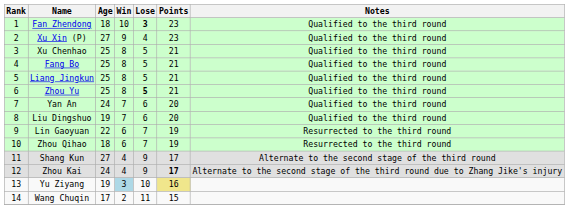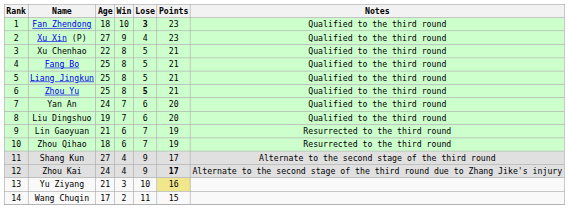 <table class="wikitable" style="text-align: center;">
 <tr>
 <th>Rank</th>
 <th>Name</th>
 <th>Age</th>
 <th>Win</th>
 <th>Lose</th>
 <th>Points</th>
 <th>Notes</th>
 </tr>
 <tr>
 <td bgcolor=#CCFFCC>1</td>
 <td bgcolor=#CCFFCC><a href='#'>Fan Zhendong</a></td>
 <td bgcolor=#CCFFCC>18</td>
 <td bgcolor=#CCFFCC>10</td>
 <td bgcolor=#CCFFCC><strong>3</strong></td>
 <td bgcolor=#CCFFCC>23</td>
 <td bgcolor=#CCFFCC>Qualified to the third round</td>
 </tr>
 <tr>
 <td bgcolor=#CCFFCC>2</td>
 <td bgcolor=#CCFFCC><a href='#'>Xu Xin</a> (P)</td>
 <td bgcolor=#CCFFCC>27</td>
 <td bgcolor=#CCFFCC>9</td>
 <td bgcolor=#CCFFCC>4</td>
 <td bgcolor=#CCFFCC>23</td>
 <td bgcolor=#CCFFCC>Qualified to the third round</td>
 </tr>
 <tr>
 <td bgcolor=#CCFFCC>3</td>
 <td bgcolor=#CCFFCC>Xu Chenhao</td>
-<td bgcolor=#CCFFCC>25</td>
+<td bgcolor=#CCFFCC>22</td>
 <td bgcolor=#CCFFCC>8</td>
 <td bgcolor=#CCFFCC>5</td>
 <td bgcolor=#CCFFCC>21</td>
 <td bgcolor=#CCFFCC>Qualified to the third round</td>
 </tr>
 <tr>
 <td bgcolor=#CCFFCC>4</td>
 <td bgcolor=#CCFFCC><a href='#'>Fang Bo</a></td>
 <td bgcolor=#CCFFCC>25</td>
 <td bgcolor=#CCFFCC>8</td>
 <td bgcolor=#CCFFCC>5</td>
 <td bgcolor=#CCFFCC>21</td>
 <td bgcolor=#CCFFCC>Qualified to the third round</td>
 </tr>
 <tr>
 <td bgcolor=#CCFFCC>5</td>
 <td bgcolor=#CCFFCC><a href='#'>Liang Jingkun</a></td>
 <td bgcolor=#CCFFCC>25</td>
 <td bgcolor=#CCFFCC>8</td>
 <td bgcolor=#CCFFCC>5</td>
 <td bgcolor=#CCFFCC>21</td>
 <td bgcolor=#CCFFCC>Qualified to the third round</td>
 </tr>
 <tr>
 <td bgcolor=#CCFFCC>6</td>
 <td bgcolor=#CCFFCC><a href='#'>Zhou Yu</a></td>
 <td bgcolor=#CCFFCC>25</td>
 <td bgcolor=#CCFFCC>8</td>
 <td bgcolor=#CCFFCC><strong>5</strong></td>
 <td bgcolor=#CCFFCC>21</td>
 <td bgcolor=#CCFFCC>Qualified to the third round</td>
 </tr>
 <tr>
 <td bgcolor=#CCFFCC>7</td>
 <td bgcolor=#CCFFCC>Yan An</td>
 <td bgcolor=#CCFFCC>24</td>
 <td bgcolor=#CCFFCC>7</td>
 <td bgcolor=#CCFFCC>6</td>
 <td bgcolor=#CCFFCC>20</td>
 <td bgcolor=#CCFFCC>Qualified to the third round</td>
 </tr>
 <tr>
 <td bgcolor=#CCFFCC>8</td>
 <td bgcolor=#CCFFCC>Liu Dingshuo</td>
 <td bgcolor=#CCFFCC>19</td>
 <td bgcolor=#CCFFCC>7</td>
 <td bgcolor=#CCFFCC>6</td>
 <td bgcolor=#CCFFCC>20</td>
 <td bgcolor=#CCFFCC>Qualified to the third round</td>
 </tr>
 <tr>
 <td bgcolor=#CCFFCC>9</td>
 <td bgcolor=#CCFFCC>Lin Gaoyuan</td>
-<td bgcolor=#CCFFCC>22</td>
+<td bgcolor=#CCFFCC>21</td>
 <td bgcolor=#CCFFCC>6</td>
 <td bgcolor=#CCFFCC>7</td>
 <td bgcolor=#CCFFCC>19</td>
 <td bgcolor=#CCFFCC>Resurrected to the third round</td>
 </tr>
 <tr>
 <td bgcolor=#CCFFCC>10</td>
 <td bgcolor=#CCFFCC>Zhou Qihao</td>
 <td bgcolor=#CCFFCC>18</td>
 <td bgcolor=#CCFFCC>6</td>
 <td bgcolor=#CCFFCC>7</td>
 <td bgcolor=#CCFFCC>19</td>
 <td bgcolor=#CCFFCC>Resurrected to the third round</td>
 </tr>
 <tr>
 <td bgcolor=#E0E0E0>11</td>
 <td bgcolor=#E0E0E0>Shang Kun</td>
 <td bgcolor=#E0E0E0>27</td>
 <td bgcolor=#E0E0E0>4</td>
 <td bgcolor=#E0E0E0>9</td>
 <td bgcolor=#E0E0E0>17</td>
 <td bgcolor=#E0E0E0>Alternate to the second stage of the third round</td>
 </tr>
 <tr>
 <td bgcolor=#E0E0E0>12</td>
 <td bgcolor=#E0E0E0>Zhou Kai</td>
 <td bgcolor=#E0E0E0>24</td>
 <td bgcolor=#E0E0E0>4</td>
 <td bgcolor=#E0E0E0>9</td>
 <td bgcolor=#E0E0E0><strong>17</strong></td>
 <td bgcolor=#E0E0E0>Alternate to the second stage of the third round due to Zhang Jike's injury</td>
 </tr>
 <tr>
 <td>13</td>
 <td>Yu Ziyang</td>
-<td>19</td>
-<td style="background: lightblue;">3</td>
+<td>21</td>
+<td>3</td>
 <td>10</td>
 <td style="background: khaki;">16</td>
 <td></td>
 </tr>
 <tr>
 <td>14</td>
 <td>Wang Chuqin</td>
 <td>17</td>
 <td>2</td>
 <td>11</td>
 <td>15</td>
 <td></td>
 </tr>
 <tr>
 </tr>
 </table>
